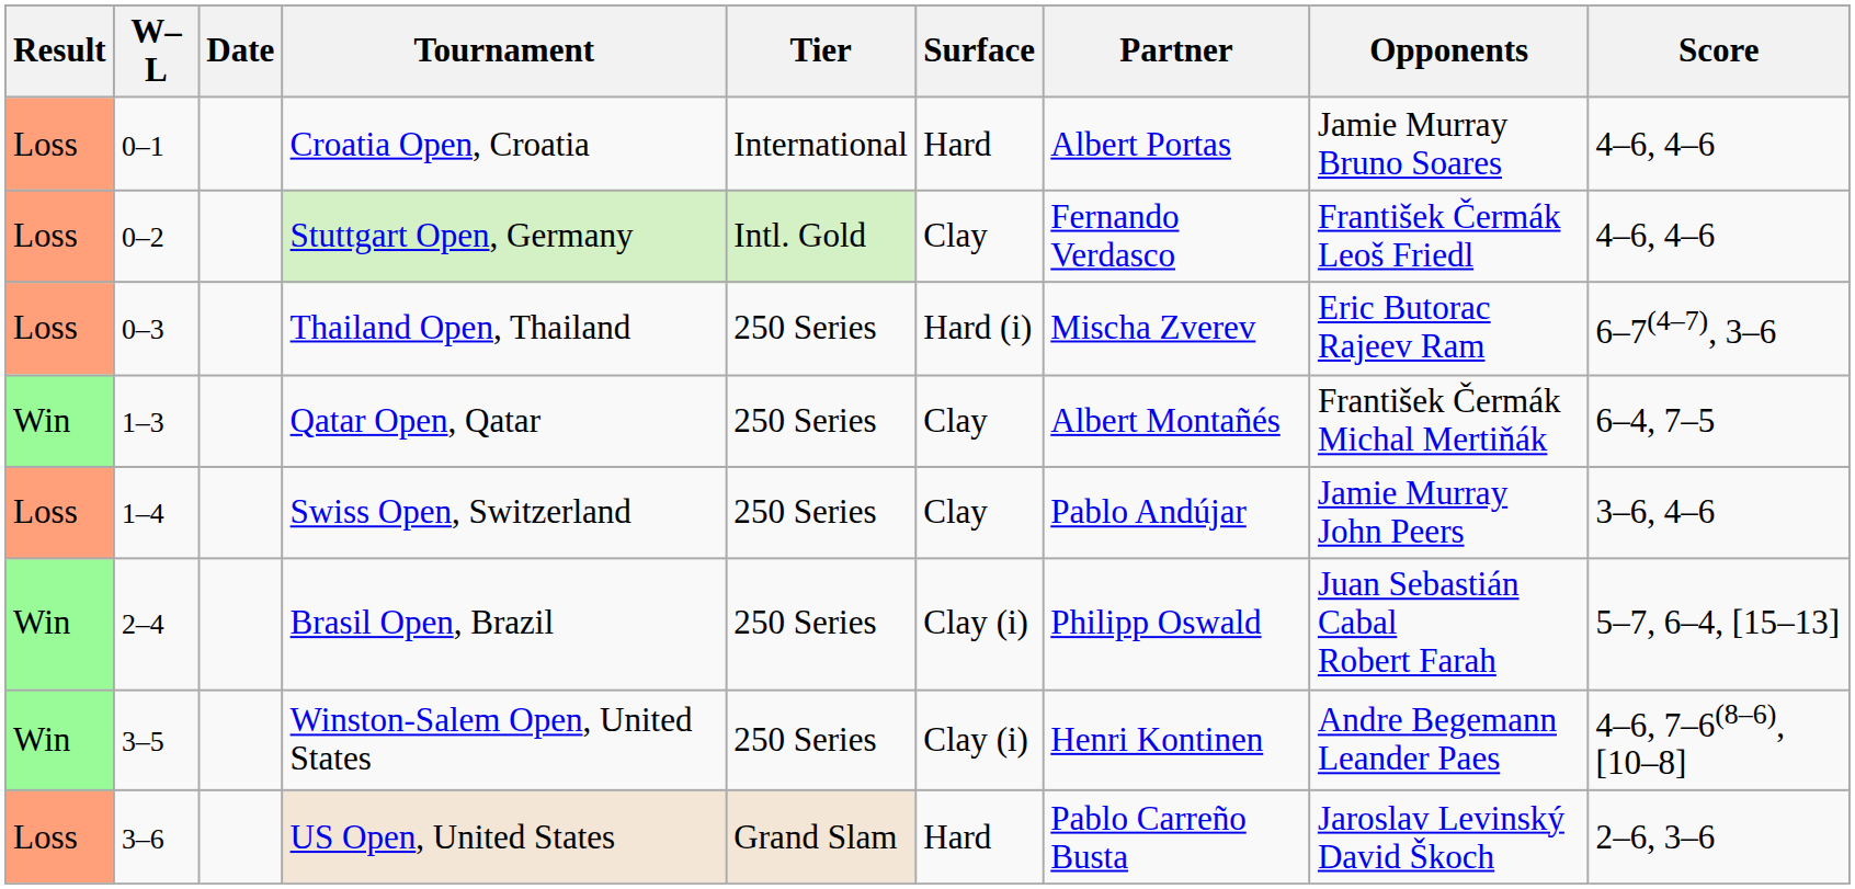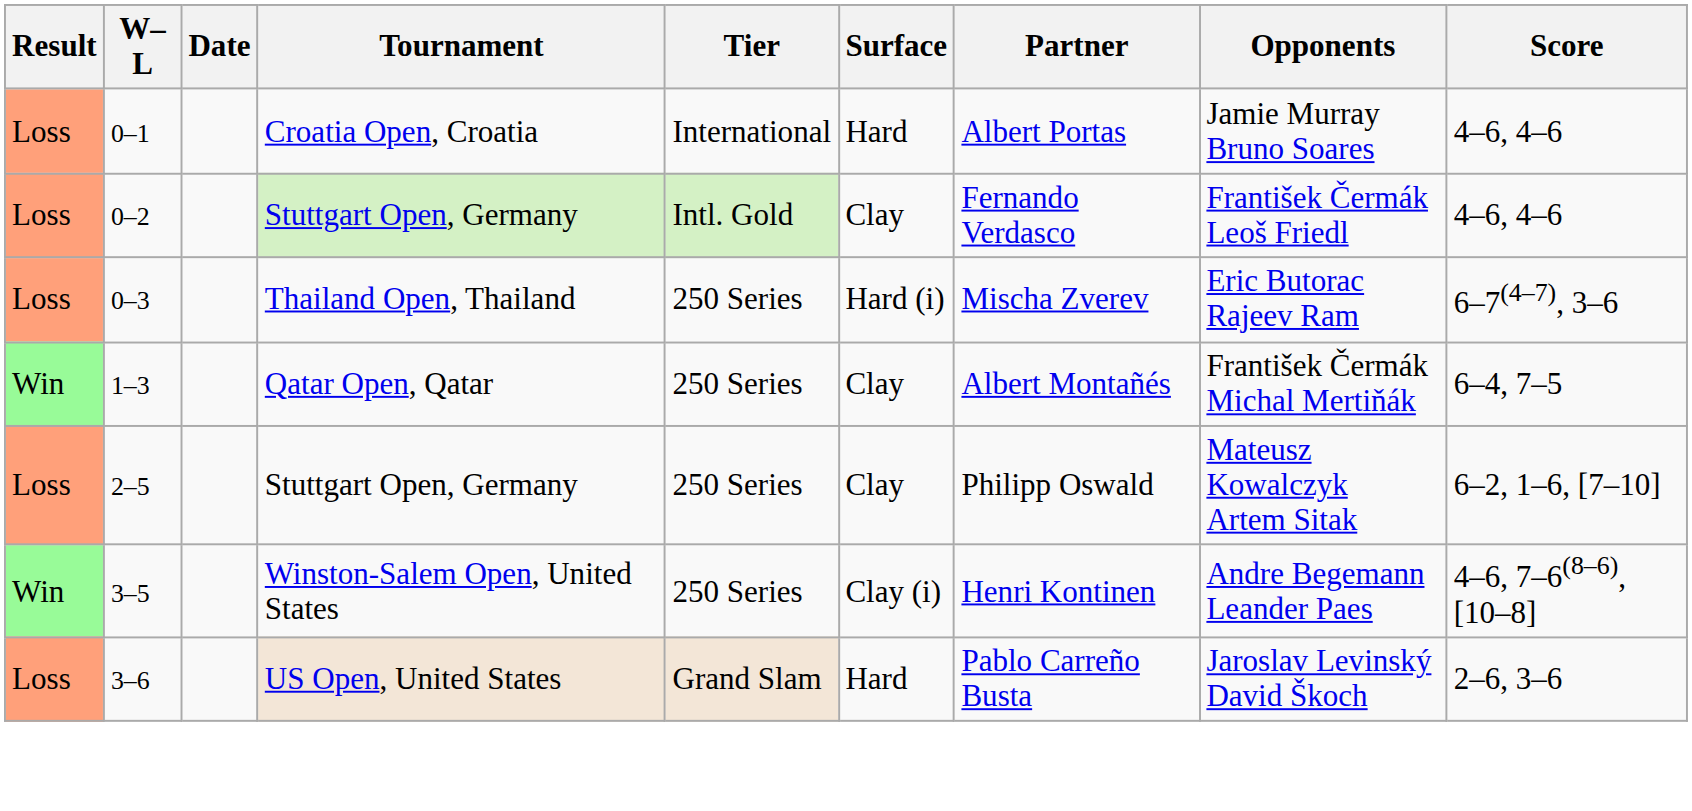 <table class="sortable wikitable">
 <tr>
 <th>Result</th>
 <th class="unsortable">W–L</th>
 <th>Date</th>
 <th>Tournament</th>
 <th>Tier</th>
 <th>Surface</th>
 <th>Partner</th>
 <th>Opponents</th>
 <th class="unsortable">Score</th>
 </tr>
 <tr>
 <td bgcolor=FFA07A>Loss</td>
 <td><small>0–1</small></td>
 <td><a href='#'></a></td>
 <td><a href='#'>Croatia Open</a>, Croatia</td>
 <td>International</td>
 <td>Hard</td>
 <td> <a href='#'>Albert Portas</a></td>
 <td> Jamie Murray<br> <a href='#'>Bruno Soares</a></td>
 <td>4–6, 4–6</td>
 </tr>
 <tr>
 <td bgcolor=FFA07A>Loss</td>
 <td><small>0–2</small></td>
 <td><a href='#'></a></td>
 <td style="background:#D4F1C5;"><a href='#'>Stuttgart Open</a>, Germany</td>
 <td style="background:#D4F1C5;">Intl. Gold</td>
 <td>Clay</td>
 <td> <a href='#'>Fernando Verdasco</a></td>
 <td> <a href='#'>František Čermák</a><br> <a href='#'>Leoš Friedl</a></td>
 <td>4–6, 4–6</td>
 </tr>
 <tr>
 <td bgcolor=FFA07A>Loss</td>
 <td><small>0–3</small></td>
 <td><a href='#'></a></td>
 <td><a href='#'>Thailand Open</a>, Thailand</td>
 <td>250 Series</td>
 <td>Hard (i)</td>
 <td> <a href='#'>Mischa Zverev</a></td>
 <td> <a href='#'>Eric Butorac</a><br> <a href='#'>Rajeev Ram</a></td>
 <td>6–7<sup>(4–7)</sup>, 3–6</td>
 </tr>
 <tr>
 <td bgcolor=98FB98>Win</td>
 <td><small>1–3</small></td>
 <td><a href='#'></a></td>
 <td><a href='#'>Qatar Open</a>, Qatar</td>
 <td>250 Series</td>
 <td>Clay</td>
 <td> <a href='#'>Albert Montañés</a></td>
 <td> František Čermák<br> <a href='#'>Michal Mertiňák</a></td>
 <td>6–4, 7–5</td>
 </tr>
 <tr>
 <td bgcolor=FFA07A>Loss</td>
-<td><small>1–4</small></td>
+<td><small>2–5</small></td>
 <td><a href='#'></a></td>
-<td><a href='#'>Swiss Open</a>, Switzerland</td>
+<td>Stuttgart Open, Germany</td>
 <td>250 Series</td>
 <td>Clay</td>
-<td> <a href='#'>Pablo Andújar</a></td>
-<td> <a href='#'>Jamie Murray</a><br> <a href='#'>John Peers</a></td>
-<td>3–6, 4–6</td>
-</tr>
-<tr>
-<td bgcolor=98FB98>Win</td>
-<td><small>2–4</small></td>
-<td><a href='#'></a></td>
-<td><a href='#'>Brasil Open</a>, Brazil</td>
-<td>250 Series</td>
-<td>Clay (i)</td>
-<td> <a href='#'>Philipp Oswald</a></td>
-<td> <a href='#'>Juan Sebastián Cabal</a><br> <a href='#'>Robert Farah</a></td>
-<td>5–7, 6–4, [15–13]</td>
+<td> Philipp Oswald</td>
+<td> <a href='#'>Mateusz Kowalczyk</a><br> <a href='#'>Artem Sitak</a></td>
+<td>6–2, 1–6, [7–10]</td>
 </tr>
 <tr>
 <td bgcolor=98FB98>Win</td>
 <td><small>3–5</small></td>
 <td><a href='#'></a></td>
 <td><a href='#'>Winston-Salem Open</a>, United States</td>
 <td>250 Series</td>
 <td>Clay (i)</td>
 <td> <a href='#'>Henri Kontinen</a></td>
 <td> <a href='#'>Andre Begemann</a><br> <a href='#'>Leander Paes</a></td>
 <td>4–6, 7–6<sup>(8–6)</sup>, [10–8]</td>
 </tr>
 <tr>
 <td bgcolor=FFA07A>Loss</td>
 <td><small>3–6</small></td>
 <td><a href='#'></a></td>
 <td style="background:#F3E6D7;"><a href='#'>US Open</a>, United States</td>
 <td style="background:#F3E6D7;">Grand Slam</td>
 <td>Hard</td>
 <td> <a href='#'>Pablo Carreño Busta</a></td>
 <td> <a href='#'>Jaroslav Levinský</a><br> <a href='#'>David Škoch</a></td>
 <td>2–6, 3–6</td>
 </tr>
 </table>
